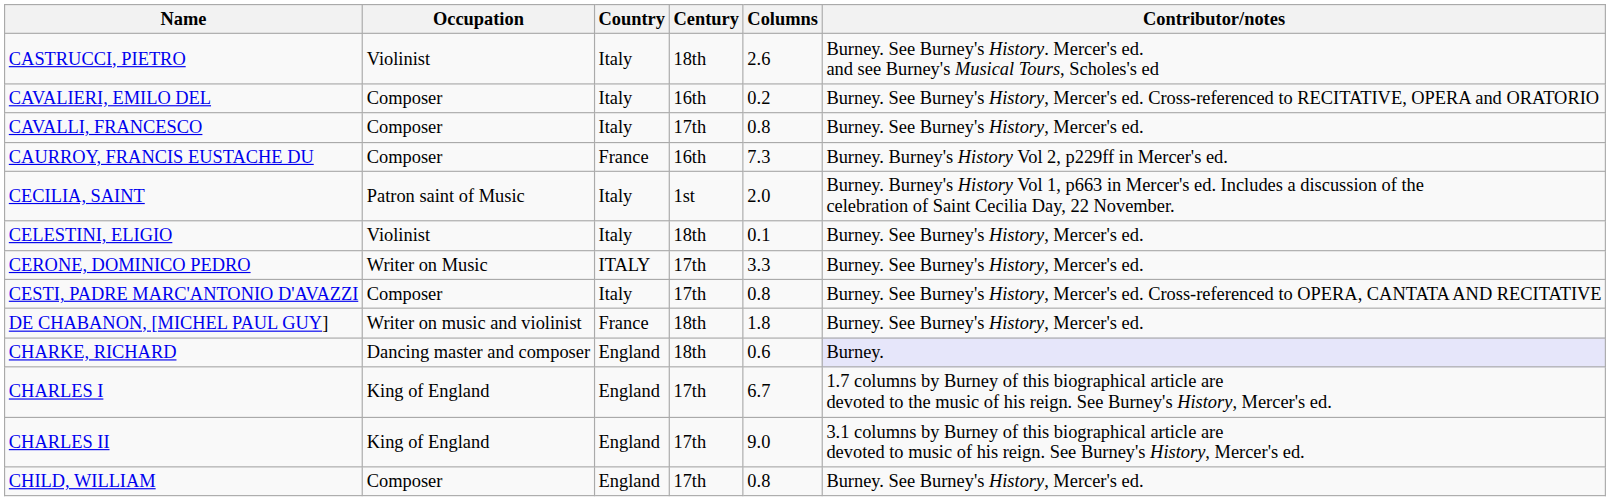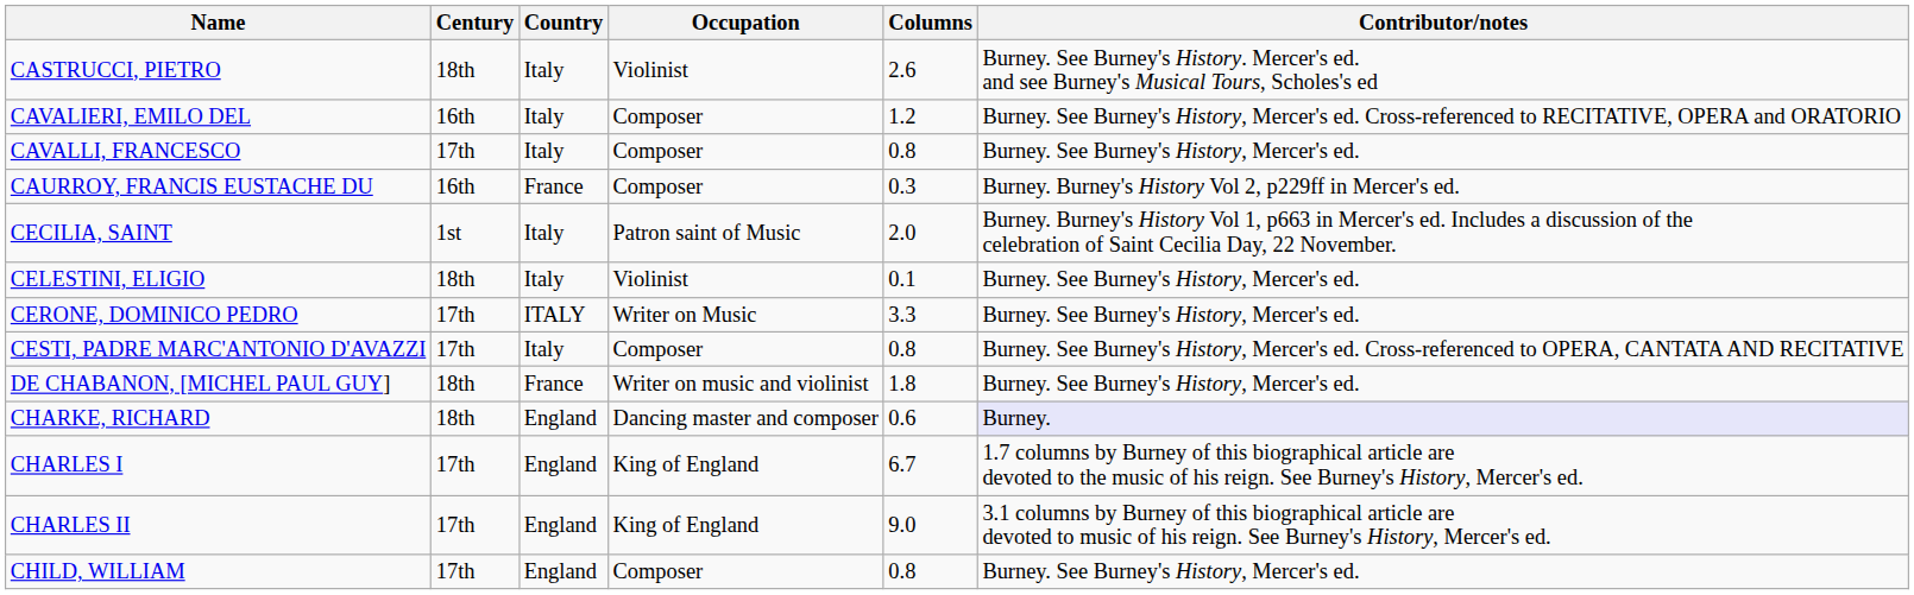 <table class="wikitable">
 <tr>
 <th>Name</th>
+<th>Century</th>
+<th>Country</th>
 <th>Occupation</th>
-<th>Country</th>
-<th>Century</th>
 <th>Columns</th>
 <th>Contributor/notes</th>
 </tr>
 <tr>
 <td><a href='#'>CASTRUCCI, PIETRO</a></td>
+<td>18th</td>
+<td>Italy</td>
 <td>Violinist</td>
-<td>Italy</td>
-<td>18th</td>
 <td>2.6</td>
 <td>Burney. See Burney's <em>History</em>. Mercer's ed.<br>and see Burney's <em>Musical Tours</em>, Scholes's ed</td>
 </tr>
 <tr>
 <td><a href='#'>CAVALIERI, EMILO DEL</a></td>
+<td>16th</td>
+<td>Italy</td>
 <td>Composer</td>
-<td>Italy</td>
-<td>16th</td>
-<td>0.2</td>
+<td>1.2</td>
 <td>Burney. See Burney's <em>History</em>, Mercer's ed. Cross-referenced to RECITATIVE, OPERA and ORATORIO</td>
 </tr>
 <tr>
 <td><a href='#'>CAVALLI, FRANCESCO</a></td>
+<td>17th</td>
+<td>Italy</td>
 <td>Composer</td>
-<td>Italy</td>
-<td>17th</td>
 <td>0.8</td>
 <td>Burney. See Burney's <em>History</em>, Mercer's ed.</td>
 </tr>
 <tr>
 <td><a href='#'>CAURROY, FRANCIS EUSTACHE DU</a></td>
+<td>16th</td>
+<td>France</td>
 <td>Composer</td>
-<td>France</td>
-<td>16th</td>
-<td>7.3</td>
+<td>0.3</td>
 <td>Burney. Burney's <em>History</em>  Vol 2, p229ff in Mercer's ed.</td>
 </tr>
 <tr>
 <td><a href='#'>CECILIA, SAINT</a></td>
+<td>1st</td>
+<td>Italy</td>
 <td>Patron saint of Music</td>
-<td>Italy</td>
-<td>1st</td>
 <td>2.0</td>
 <td>Burney. Burney's <em>History</em>  Vol 1, p663 in Mercer's ed. Includes a discussion of the<br>celebration of Saint Cecilia Day, 22 November.</td>
 </tr>
 <tr>
 <td><a href='#'>CELESTINI, ELIGIO</a></td>
+<td>18th</td>
+<td>Italy</td>
 <td>Violinist</td>
-<td>Italy</td>
-<td>18th</td>
 <td>0.1</td>
 <td>Burney. See Burney's <em>History</em>, Mercer's ed.</td>
 </tr>
 <tr>
 <td><a href='#'>CERONE, DOMINICO PEDRO</a></td>
+<td>17th</td>
+<td>ITALY</td>
 <td>Writer on Music</td>
-<td>ITALY</td>
-<td>17th</td>
 <td>3.3</td>
 <td>Burney. See Burney's <em>History</em>, Mercer's ed.</td>
 </tr>
 <tr>
 <td><a href='#'>CESTI, PADRE MARC'ANTONIO D'AVAZZI</a></td>
+<td>17th</td>
+<td>Italy</td>
 <td>Composer</td>
-<td>Italy</td>
-<td>17th</td>
 <td>0.8</td>
 <td>Burney. See Burney's <em>History</em>, Mercer's ed. Cross-referenced to OPERA, CANTATA AND RECITATIVE</td>
 </tr>
 <tr>
 <td><a href='#'>DE CHABANON, [MICHEL PAUL GUY</a>]</td>
+<td>18th</td>
+<td>France</td>
 <td>Writer on music and violinist</td>
-<td>France</td>
-<td>18th</td>
 <td>1.8</td>
 <td>Burney. See Burney's <em>History</em>, Mercer's ed.</td>
 </tr>
 <tr>
 <td><a href='#'>CHARKE, RICHARD</a></td>
+<td>18th</td>
+<td>England</td>
 <td>Dancing master and composer</td>
-<td>England</td>
-<td>18th</td>
 <td>0.6</td>
 <td style="background: lavender;">Burney.</td>
 </tr>
 <tr>
 <td><a href='#'>CHARLES I</a></td>
+<td>17th</td>
+<td>England</td>
 <td>King of England</td>
-<td>England</td>
-<td>17th</td>
 <td>6.7</td>
 <td>1.7 columns by Burney of this biographical article are<br>devoted to the music of his reign. See Burney's <em>History</em>, Mercer's ed.</td>
 </tr>
 <tr>
 <td><a href='#'>CHARLES II</a></td>
+<td>17th</td>
+<td>England</td>
 <td>King of England</td>
-<td>England</td>
-<td>17th</td>
 <td>9.0</td>
 <td>3.1 columns by Burney of this biographical article are<br>devoted to music of his reign. See Burney's <em>History</em>, Mercer's ed.</td>
 </tr>
 <tr>
 <td><a href='#'>CHILD, WILLIAM</a></td>
+<td>17th</td>
+<td>England</td>
 <td>Composer</td>
-<td>England</td>
-<td>17th</td>
 <td>0.8</td>
 <td>Burney. See Burney's <em>History</em>, Mercer's ed.</td>
 </tr>
 </table>
